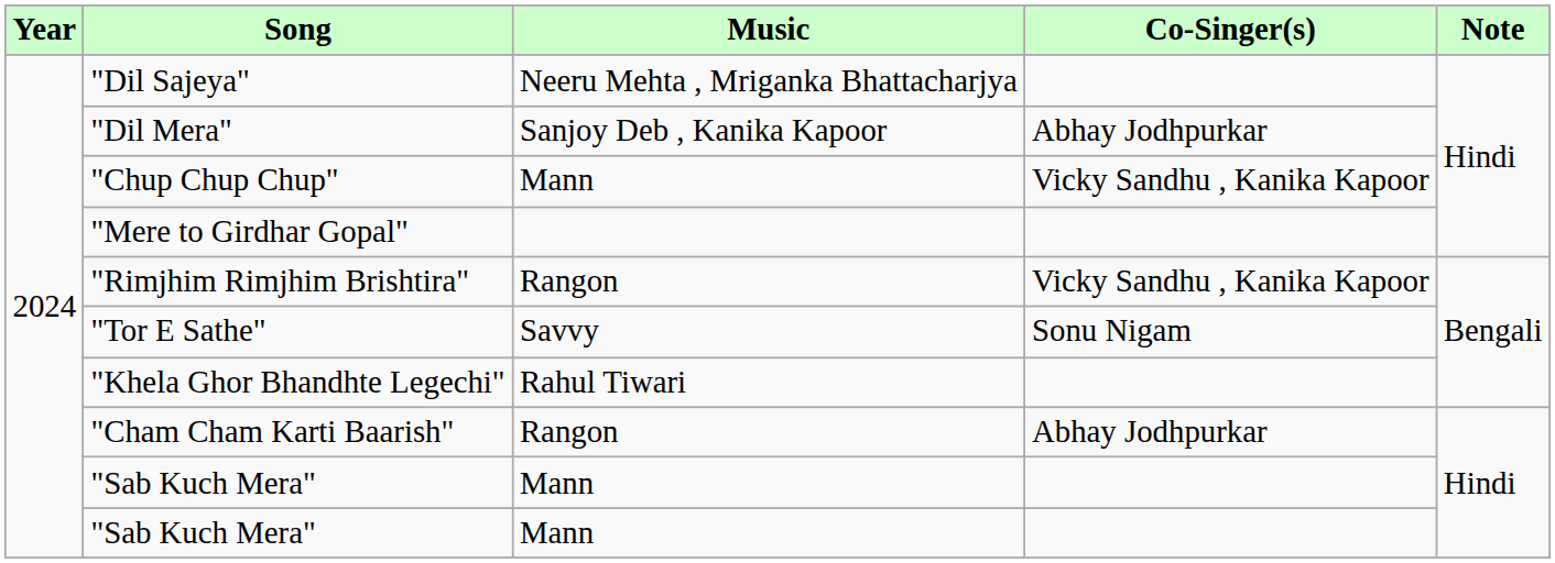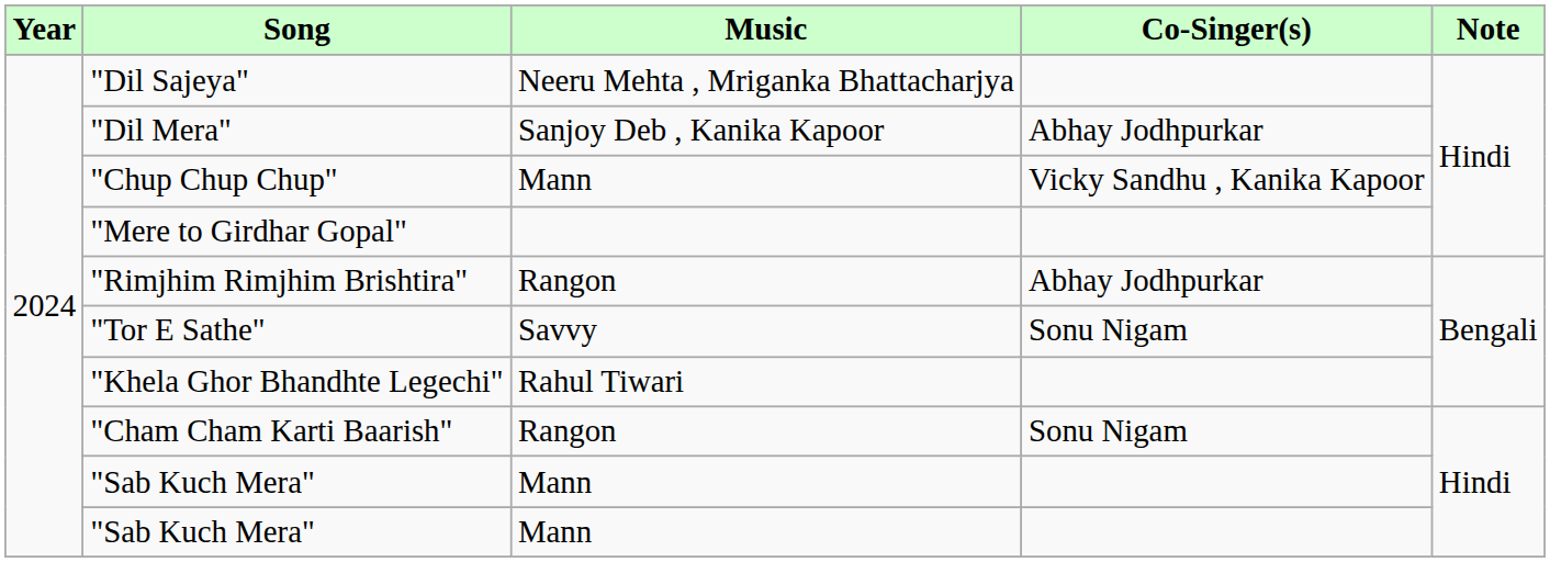 <table class="wikitable sortable">
 <tr>
 <th style="background:#cfc; text-align:center;"><strong>Year</strong></th>
 <th style="background:#cfc; text-align:center;"><strong>Song</strong></th>
 <th style="background:#cfc; text-align:center;"><strong>Music</strong></th>
 <th style="background:#cfc; text-align:center;"><strong>Co-Singer(s)</strong></th>
 <th style="background:#cfc; text-align:center;"><strong>Note</strong></th>
 </tr>
 <tr>
 <td rowspan="10">2024</td>
 <td>"Dil Sajeya"</td>
 <td>Neeru Mehta , Mriganka Bhattacharjya</td>
 <td></td>
 <td rowspan="4">Hindi</td>
 </tr>
 <tr>
 <td>"Dil Mera"</td>
 <td>Sanjoy Deb ,  Kanika Kapoor</td>
 <td>Abhay Jodhpurkar</td>
 </tr>
 <tr>
 <td>"Chup Chup Chup"</td>
 <td>Mann</td>
 <td>Vicky Sandhu , Kanika Kapoor</td>
 </tr>
 <tr>
 <td>"Mere to Girdhar Gopal"</td>
 <td></td>
 <td></td>
 </tr>
 <tr>
 <td>"Rimjhim Rimjhim Brishtira"</td>
 <td>Rangon</td>
-<td>Vicky Sandhu , Kanika Kapoor</td>
+<td>Abhay Jodhpurkar</td>
 <td rowspan="3">Bengali</td>
 </tr>
 <tr>
 <td>"Tor E Sathe"</td>
 <td>Savvy</td>
 <td>Sonu Nigam</td>
 </tr>
 <tr>
 <td>"Khela Ghor Bhandhte Legechi"</td>
 <td>Rahul Tiwari</td>
 <td></td>
 </tr>
 <tr>
 <td>"Cham Cham Karti Baarish"</td>
 <td>Rangon</td>
-<td>Abhay Jodhpurkar</td>
+<td>Sonu Nigam</td>
 <td rowspan="3">Hindi</td>
 </tr>
 <tr>
 <td>"Sab Kuch Mera"</td>
 <td>Mann</td>
 <td></td>
 </tr>
 <tr>
 <td>"Sab Kuch Mera"</td>
 <td>Mann</td>
 <td></td>
 </tr>
 </table>
